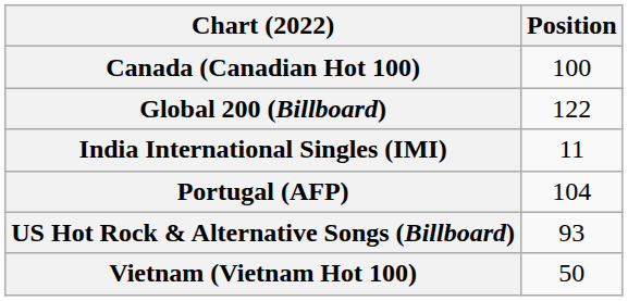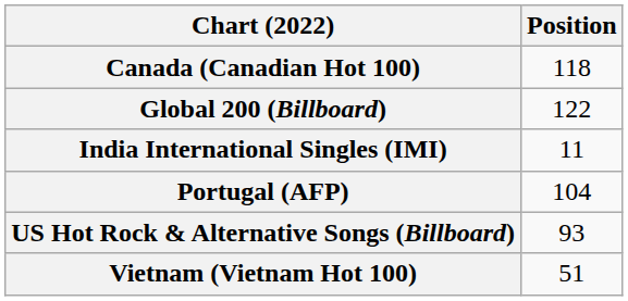 <table class="wikitable sortable plainrowheaders" style="text-align:center">
 <tr>
 <th scope="col">Chart (2022)</th>
 <th scope="col">Position</th>
 </tr>
 <tr>
 <th scope="row">Canada (Canadian Hot 100)</th>
-<td>100</td>
+<td>118</td>
 </tr>
 <tr>
 <th scope="row">Global 200 (<em>Billboard</em>)</th>
 <td>122</td>
 </tr>
 <tr>
 <th scope="row">India International Singles (IMI)</th>
 <td>11</td>
 </tr>
 <tr>
 <th scope="row">Portugal (AFP)</th>
 <td>104</td>
 </tr>
 <tr>
 <th scope="row">US Hot Rock & Alternative Songs (<em>Billboard</em>)</th>
 <td>93</td>
 </tr>
 <tr>
 <th scope="row">Vietnam (Vietnam Hot 100)</th>
-<td>50</td>
+<td>51</td>
 </tr>
 </table>
